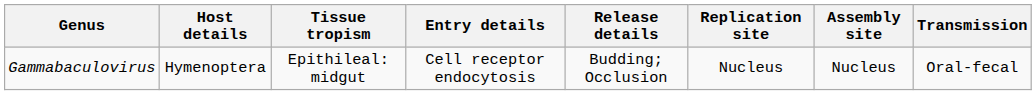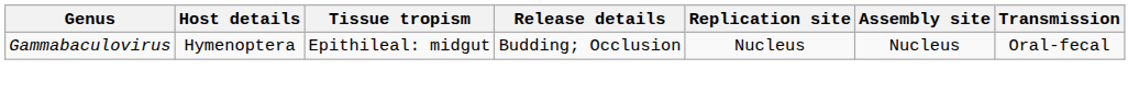 <table class="wikitable sortable" style="text-align:center">
 <tr>
 <th>Genus</th>
 <th>Host details</th>
 <th>Tissue tropism</th>
-<th>Entry details</th>
 <th>Release details</th>
 <th>Replication site</th>
 <th>Assembly site</th>
 <th>Transmission</th>
 </tr>
 <tr>
 <td><em>Gammabaculovirus</em></td>
 <td>Hymenoptera</td>
 <td>Epithileal: midgut</td>
-<td>Cell receptor endocytosis</td>
 <td>Budding; Occlusion</td>
 <td>Nucleus</td>
 <td>Nucleus</td>
 <td>Oral-fecal</td>
 </tr>
 </table>
